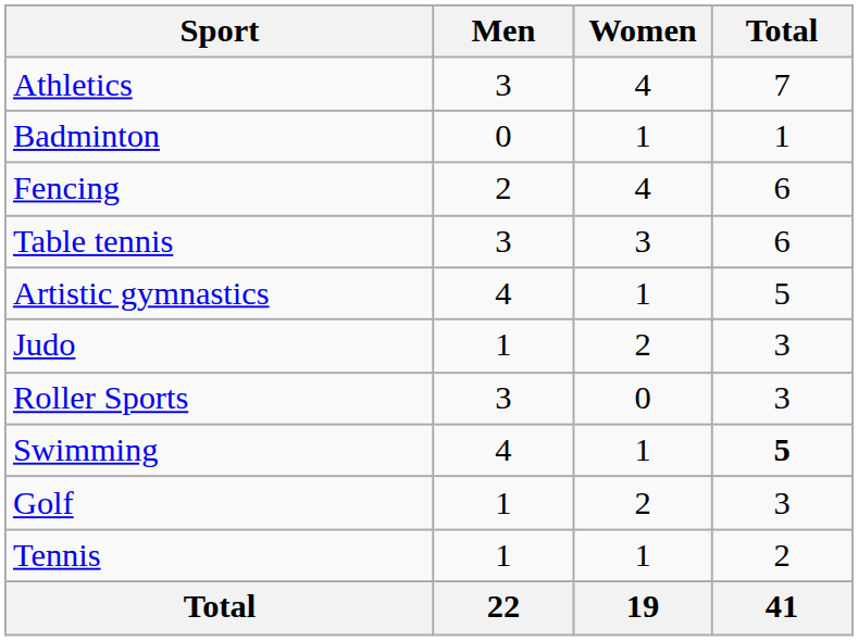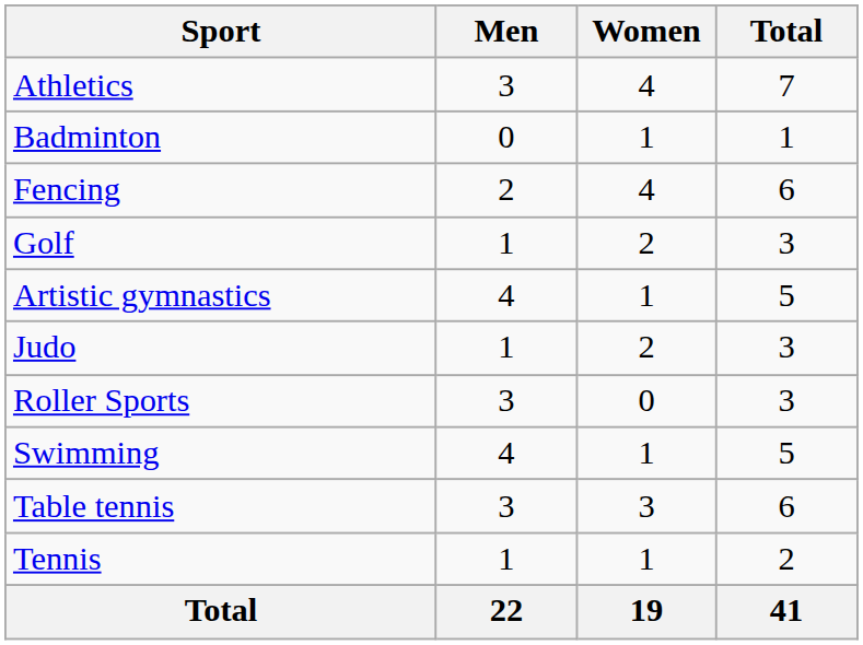 <table class="wikitable" style="text-align:center">
 <tr>
 <th width=200>Sport</th>
 <th width=60>Men</th>
 <th width=60>Women</th>
 <th width=60>Total</th>
 </tr>
 <tr>
 <td align=left><a href='#'>Athletics</a></td>
 <td>3</td>
 <td>4</td>
 <td>7</td>
 </tr>
 <tr>
 <td align=left><a href='#'>Badminton</a></td>
 <td>0</td>
 <td>1</td>
 <td>1</td>
 </tr>
 <tr>
 <td align=left><a href='#'>Fencing</a></td>
 <td>2</td>
 <td>4</td>
 <td>6</td>
 </tr>
 <tr>
-<td align=left><a href='#'>Table tennis</a></td>
+<td align=left><a href='#'>Golf</a></td>
+<td>1</td>
+<td>2</td>
 <td>3</td>
-<td>3</td>
-<td>6</td>
 </tr>
 <tr>
 <td align=left><a href='#'>Artistic gymnastics</a></td>
 <td>4</td>
 <td>1</td>
 <td>5</td>
 </tr>
 <tr>
 <td align=left><a href='#'>Judo</a></td>
 <td>1</td>
 <td>2</td>
 <td>3</td>
 </tr>
 <tr>
 <td align=left><a href='#'>Roller Sports</a></td>
 <td>3</td>
 <td>0</td>
 <td>3</td>
 </tr>
 <tr>
 <td align=left><a href='#'>Swimming</a></td>
 <td>4</td>
 <td>1</td>
-<td><strong>5</strong></td>
+<td>5</td>
 </tr>
 <tr>
-<td align=left><a href='#'>Golf</a></td>
-<td>1</td>
-<td>2</td>
+<td align=left><a href='#'>Table tennis</a></td>
 <td>3</td>
+<td>3</td>
+<td>6</td>
 </tr>
 <tr>
 <td align=left><a href='#'>Tennis</a></td>
 <td>1</td>
 <td>1</td>
 <td>2</td>
 </tr>
 <tr>
 <th align=left>Total</th>
 <th>22</th>
 <th>19</th>
 <th>41</th>
 </tr>
 </table>
